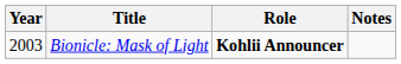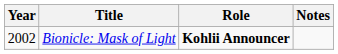 <table class="wikitable sortable">
 <tr>
 <th>Year</th>
 <th>Title</th>
 <th>Role</th>
 <th>Notes</th>
 </tr>
 <tr>
-<td>2003</td>
+<td>2002</td>
 <td><em><a href='#'>Bionicle: Mask of Light</a></em></td>
 <td><strong>Kohlii Announcer</strong></td>
 <td></td>
 </tr>
 </table>
